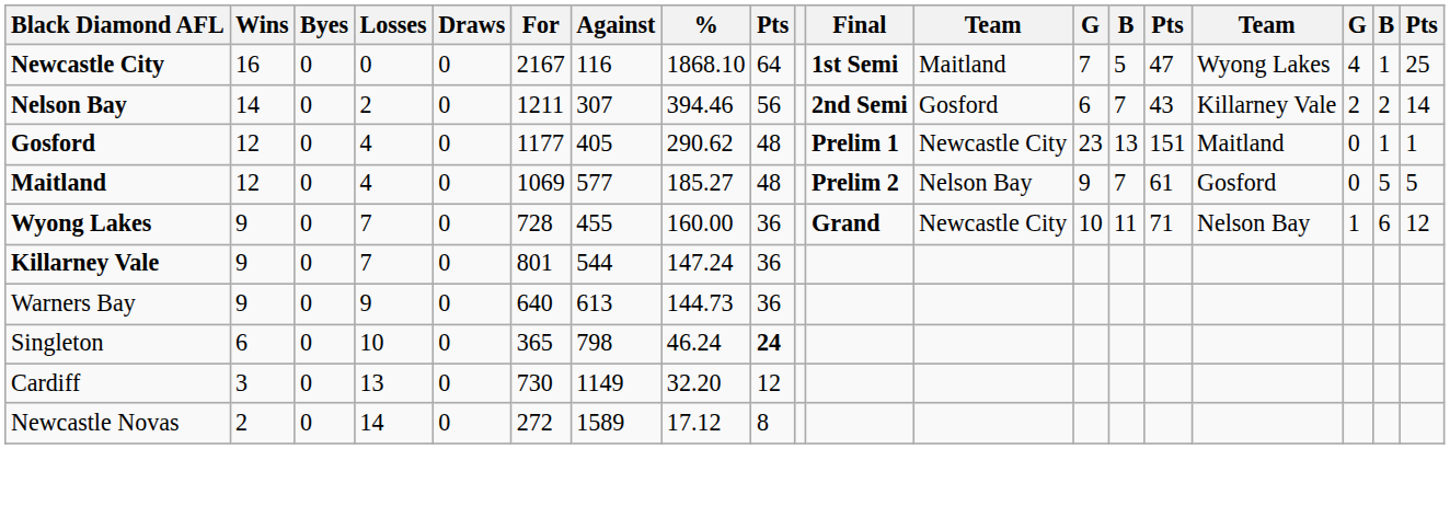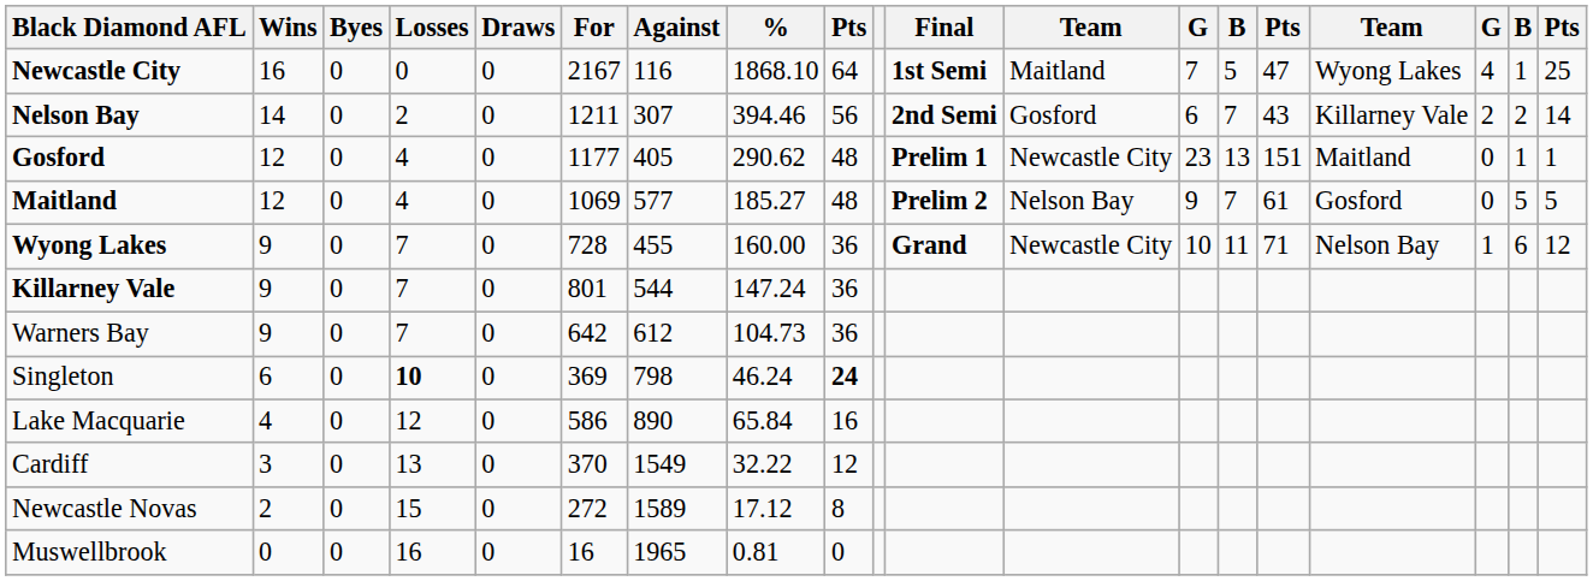 <table style="font-size: 85%; text-align: left;" class="wikitable">
 <tr>
 <th>Black Diamond AFL</th>
 <th>Wins</th>
 <th>Byes</th>
 <th>Losses</th>
 <th>Draws</th>
 <th>For</th>
 <th>Against</th>
 <th>%</th>
 <th>Pts</th>
 <th></th>
 <th>Final</th>
 <th>Team</th>
 <th>G</th>
 <th>B</th>
 <th>Pts</th>
 <th>Team</th>
 <th>G</th>
 <th>B</th>
 <th>Pts</th>
 </tr>
 <tr>
 <td><strong>Newcastle City</strong></td>
 <td>16</td>
 <td>0</td>
 <td>0</td>
 <td>0</td>
 <td>2167</td>
 <td>116</td>
 <td>1868.10</td>
 <td>64</td>
 <td></td>
 <td><strong>1st Semi</strong></td>
 <td>Maitland</td>
 <td>7</td>
 <td>5</td>
 <td>47</td>
 <td>Wyong Lakes</td>
 <td>4</td>
 <td>1</td>
 <td>25</td>
 </tr>
 <tr>
 <td><strong>Nelson Bay</strong></td>
 <td>14</td>
 <td>0</td>
 <td>2</td>
 <td>0</td>
 <td>1211</td>
 <td>307</td>
 <td>394.46</td>
 <td>56</td>
 <td></td>
 <td><strong>2nd Semi</strong></td>
 <td>Gosford</td>
 <td>6</td>
 <td>7</td>
 <td>43</td>
 <td>Killarney Vale</td>
 <td>2</td>
 <td>2</td>
 <td>14</td>
 </tr>
 <tr>
 <td><strong>Gosford</strong></td>
 <td>12</td>
 <td>0</td>
 <td>4</td>
 <td>0</td>
 <td>1177</td>
 <td>405</td>
 <td>290.62</td>
 <td>48</td>
 <td></td>
 <td><strong>Prelim 1</strong></td>
 <td>Newcastle City</td>
 <td>23</td>
 <td>13</td>
 <td>151</td>
 <td>Maitland</td>
 <td>0</td>
 <td>1</td>
 <td>1</td>
 </tr>
 <tr>
 <td><strong>Maitland</strong></td>
 <td>12</td>
 <td>0</td>
 <td>4</td>
 <td>0</td>
 <td>1069</td>
 <td>577</td>
 <td>185.27</td>
 <td>48</td>
 <td></td>
 <td><strong>Prelim 2</strong></td>
 <td>Nelson Bay</td>
 <td>9</td>
 <td>7</td>
 <td>61</td>
 <td>Gosford</td>
 <td>0</td>
 <td>5</td>
 <td>5</td>
 </tr>
 <tr>
 <td><strong>Wyong Lakes</strong></td>
 <td>9</td>
 <td>0</td>
 <td>7</td>
 <td>0</td>
 <td>728</td>
 <td>455</td>
 <td>160.00</td>
 <td>36</td>
 <td></td>
 <td><strong>Grand</strong></td>
 <td>Newcastle City</td>
 <td>10</td>
 <td>11</td>
 <td>71</td>
 <td>Nelson Bay</td>
 <td>1</td>
 <td>6</td>
 <td>12</td>
 </tr>
 <tr>
 <td><strong>Killarney Vale</strong></td>
 <td>9</td>
 <td>0</td>
 <td>7</td>
 <td>0</td>
 <td>801</td>
 <td>544</td>
 <td>147.24</td>
 <td>36</td>
 <td></td>
 <td></td>
 <td></td>
 <td></td>
 <td></td>
 <td></td>
 <td></td>
 <td></td>
 <td></td>
 <td></td>
 </tr>
 <tr>
 <td>Warners Bay</td>
 <td>9</td>
 <td>0</td>
-<td>9</td>
+<td>7</td>
 <td>0</td>
-<td>640</td>
-<td>613</td>
-<td>144.73</td>
+<td>642</td>
+<td>612</td>
+<td>104.73</td>
 <td>36</td>
 <td></td>
 <td></td>
 <td></td>
 <td></td>
 <td></td>
 <td></td>
 <td></td>
 <td></td>
 <td></td>
 <td></td>
 </tr>
 <tr>
 <td>Singleton</td>
 <td>6</td>
 <td>0</td>
-<td>10</td>
+<td><strong>10</strong></td>
 <td>0</td>
-<td>365</td>
+<td>369</td>
 <td>798</td>
 <td>46.24</td>
 <td><strong>24</strong></td>
+<td></td>
+<td></td>
+<td></td>
+<td></td>
+<td></td>
+<td></td>
+<td></td>
+<td></td>
+<td></td>
+<td></td>
+</tr>
+<tr>
+<td>Lake Macquarie</td>
+<td>4</td>
+<td>0</td>
+<td>12</td>
+<td>0</td>
+<td>586</td>
+<td>890</td>
+<td>65.84</td>
+<td>16</td>
 <td></td>
 <td></td>
 <td></td>
 <td></td>
 <td></td>
 <td></td>
 <td></td>
 <td></td>
 <td></td>
 <td></td>
 </tr>
 <tr>
 <td>Cardiff</td>
 <td>3</td>
 <td>0</td>
 <td>13</td>
 <td>0</td>
-<td>730</td>
-<td>1149</td>
-<td>32.20</td>
+<td>370</td>
+<td>1549</td>
+<td>32.22</td>
 <td>12</td>
 <td></td>
 <td></td>
 <td></td>
 <td></td>
 <td></td>
 <td></td>
 <td></td>
 <td></td>
 <td></td>
 <td></td>
 </tr>
 <tr>
 <td>Newcastle Novas</td>
 <td>2</td>
 <td>0</td>
-<td>14</td>
+<td>15</td>
 <td>0</td>
 <td>272</td>
 <td>1589</td>
 <td>17.12</td>
 <td>8</td>
 <td></td>
 <td></td>
 <td></td>
 <td></td>
 <td></td>
 <td></td>
 <td></td>
 <td></td>
 <td></td>
 <td></td>
 </tr>
+<tr>
+<td>Muswellbrook</td>
+<td>0</td>
+<td>0</td>
+<td>16</td>
+<td>0</td>
+<td>16</td>
+<td>1965</td>
+<td>0.81</td>
+<td>0</td>
+<td></td>
+<td></td>
+<td></td>
+<td></td>
+<td></td>
+<td></td>
+<td></td>
+<td></td>
+<td></td>
+<td></td>
+</tr>
 </table>
